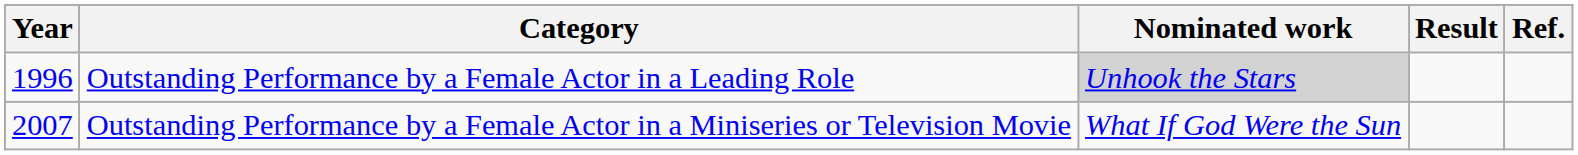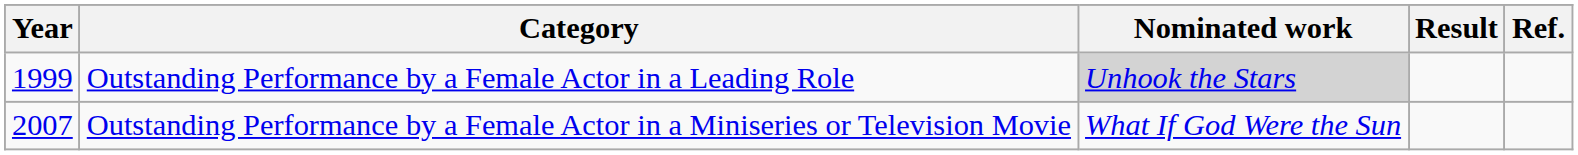 <table class="wikitable">
 <tr>
 <th>Year</th>
 <th>Category</th>
 <th>Nominated work</th>
 <th>Result</th>
 <th>Ref.</th>
 </tr>
 <tr>
-<td><a href='#'>1996</a></td>
+<td><a href='#'>1999</a></td>
 <td><a href='#'>Outstanding Performance by a Female Actor in a Leading Role</a></td>
 <td style="background: lightgrey;"><em><a href='#'>Unhook the Stars</a></em></td>
 <td></td>
 <td align="center"></td>
 </tr>
 <tr>
 <td><a href='#'>2007</a></td>
 <td><a href='#'>Outstanding Performance by a Female Actor in a Miniseries or Television Movie</a></td>
 <td><em><a href='#'>What If God Were the Sun</a></em></td>
 <td></td>
 <td align="center"></td>
 </tr>
 </table>
